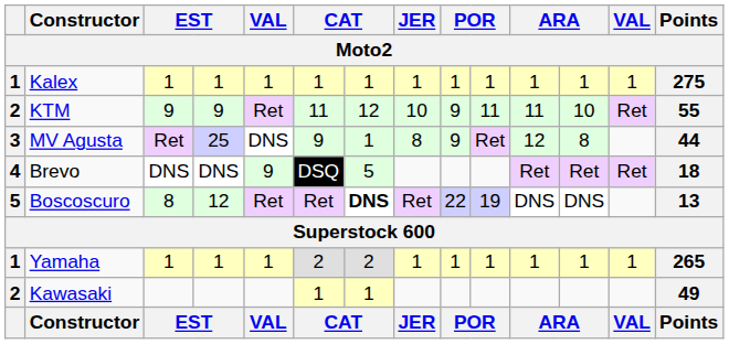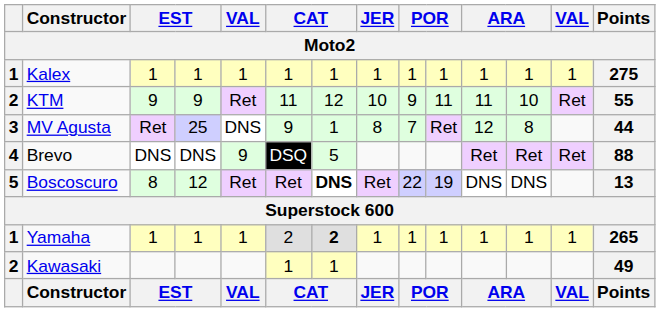 <table class="wikitable" style="font-size:85%; text-align:center;">
 <tr>
 <th></th>
 <th>Constructor</th>
 <th colspan=2><a href='#'>EST</a><br></th>
 <th><a href='#'>VAL</a><br></th>
 <th colspan=2><a href='#'>CAT</a><br></th>
 <th colspan=1><a href='#'>JER</a><br></th>
 <th colspan=2><a href='#'>POR</a><br></th>
 <th colspan=2><a href='#'>ARA</a><br></th>
 <th><a href='#'>VAL</a><br></th>
 <th>Points</th>
 </tr>
 <tr>
 <th colspan=15>Moto2</th>
 </tr>
 <tr>
 <th>1</th>
 <td align=left nowrap> <a href='#'>Kalex</a></td>
 <td style="background:#ffffbf;">1</td>
 <td style="background:#ffffbf;">1</td>
 <td style="background:#ffffbf;">1</td>
 <td style="background:#ffffbf;">1</td>
 <td style="background:#ffffbf;">1</td>
 <td style="background:#ffffbf;">1</td>
 <td style="background:#ffffbf;">1</td>
 <td style="background:#ffffbf;">1</td>
 <td style="background:#ffffbf;">1</td>
 <td style="background:#ffffbf;">1</td>
 <td style="background:#ffffbf;">1</td>
 <th>275</th>
 </tr>
 <tr>
 <th>2</th>
 <td align=left> <a href='#'>KTM</a></td>
 <td style="background:#dfffdf;">9</td>
 <td style="background:#dfffdf;">9</td>
 <td style="background:#efcfff;">Ret</td>
 <td style="background:#dfffdf;">11</td>
 <td style="background:#dfffdf;">12</td>
 <td style="background:#dfffdf;">10</td>
 <td style="background:#dfffdf;">9</td>
 <td style="background:#dfffdf;">11</td>
 <td style="background:#dfffdf;">11</td>
 <td style="background:#dfffdf;">10</td>
 <td style="background:#efcfff;">Ret</td>
 <th>55</th>
 </tr>
 <tr>
 <th>3</th>
 <td align=left> <a href='#'>MV Agusta</a></td>
 <td style="background:#efcfff;">Ret</td>
 <td style="background:#cfcfff;">25</td>
 <td style="background:#ffffff;">DNS</td>
 <td style="background:#dfffdf;">9</td>
 <td style="background:#dfffdf;">1</td>
 <td style="background:#dfffdf;">8</td>
-<td style="background:#dfffdf;">9</td>
+<td style="background:#dfffdf;">7</td>
 <td style="background:#efcfff;">Ret</td>
 <td style="background:#dfffdf;">12</td>
 <td style="background:#dfffdf;">8</td>
 <td></td>
 <th>44</th>
 </tr>
 <tr>
 <th>4</th>
 <td align=left> Brevo</td>
 <td style="background:#ffffff;">DNS</td>
 <td style="background:#ffffff;">DNS</td>
 <td style="background:#dfffdf;">9</td>
 <td style="background-color:black;color:white">DSQ</td>
 <td style="background:#dfffdf;">5</td>
 <td></td>
 <td></td>
 <td></td>
 <td style="background:#efcfff;">Ret</td>
 <td style="background:#efcfff;">Ret</td>
 <td style="background:#efcfff;">Ret</td>
-<th>18</th>
+<th>88</th>
 </tr>
 <tr>
 <th>5</th>
 <td align=left> <a href='#'>Boscoscuro</a></td>
 <td style="background:#dfffdf;">8</td>
 <td style="background:#dfffdf;">12</td>
 <td style="background:#efcfff;">Ret</td>
 <td style="background:#efcfff;">Ret</td>
 <td style="background:#ffffff;"><strong>DNS</strong></td>
 <td style="background:#efcfff;">Ret</td>
 <td style="background:#cfcfff;">22</td>
 <td style="background:#cfcfff;">19</td>
 <td style="background:#ffffff;">DNS</td>
 <td style="background:#ffffff;">DNS</td>
 <td></td>
 <th>13</th>
 </tr>
 <tr>
 <th colspan=15>Superstock 600</th>
 </tr>
 <tr>
 <th>1</th>
 <td align=left> <a href='#'>Yamaha</a></td>
 <td style="background:#ffffbf;">1</td>
 <td style="background:#ffffbf;">1</td>
 <td style="background:#ffffbf;">1</td>
 <td style="background:#dfdfdf;">2</td>
-<td style="background:#dfdfdf;">2</td>
+<td style="background:#dfdfdf;"><strong>2</strong></td>
 <td style="background:#ffffbf;">1</td>
 <td style="background:#ffffbf;">1</td>
 <td style="background:#ffffbf;">1</td>
 <td style="background:#ffffbf;">1</td>
 <td style="background:#ffffbf;">1</td>
 <td style="background:#ffffbf;">1</td>
 <th>265</th>
 </tr>
 <tr>
 <th>2</th>
 <td align=left> <a href='#'>Kawasaki</a></td>
 <td></td>
 <td></td>
 <td></td>
 <td style="background:#ffffbf;">1</td>
 <td style="background:#ffffbf;">1</td>
 <td></td>
 <td></td>
 <td></td>
 <td></td>
 <td></td>
 <td></td>
 <th>49</th>
 </tr>
 <tr>
 <th></th>
 <th>Constructor</th>
 <th colspan=2><a href='#'>EST</a><br></th>
 <th><a href='#'>VAL</a><br></th>
 <th colspan=2><a href='#'>CAT</a><br></th>
 <th colspan=1><a href='#'>JER</a><br></th>
 <th colspan=2><a href='#'>POR</a><br></th>
 <th colspan=2><a href='#'>ARA</a><br></th>
 <th><a href='#'>VAL</a><br></th>
 <th>Points</th>
 </tr>
 </table>
